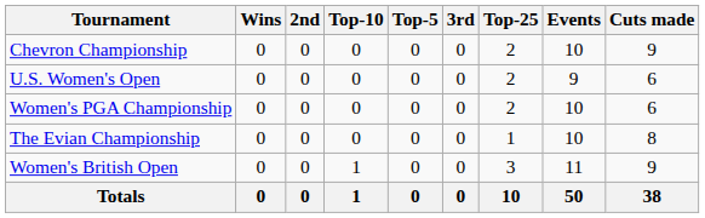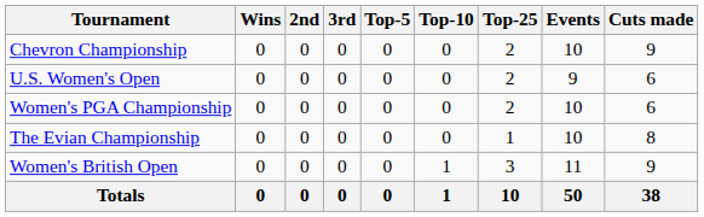 <table class=wikitable style=text-align:center>
 <tr>
 <th>Tournament</th>
 <th>Wins</th>
 <th>2nd</th>
+<th>3rd</th>
+<th>Top-5</th>
 <th>Top-10</th>
-<th>Top-5</th>
-<th>3rd</th>
 <th>Top-25</th>
 <th>Events</th>
 <th>Cuts made</th>
 </tr>
 <tr>
 <td align=left><a href='#'>Chevron Championship</a></td>
 <td>0</td>
 <td>0</td>
 <td>0</td>
 <td>0</td>
 <td>0</td>
 <td>2</td>
 <td>10</td>
 <td>9</td>
 </tr>
 <tr>
 <td align=left><a href='#'>U.S. Women's Open</a></td>
 <td>0</td>
 <td>0</td>
 <td>0</td>
 <td>0</td>
 <td>0</td>
 <td>2</td>
 <td>9</td>
 <td>6</td>
 </tr>
 <tr>
 <td align=left><a href='#'>Women's PGA Championship</a></td>
 <td>0</td>
 <td>0</td>
 <td>0</td>
 <td>0</td>
 <td>0</td>
 <td>2</td>
 <td>10</td>
 <td>6</td>
 </tr>
 <tr>
 <td align=left><a href='#'>The Evian Championship</a></td>
 <td>0</td>
 <td>0</td>
 <td>0</td>
 <td>0</td>
 <td>0</td>
 <td>1</td>
 <td>10</td>
 <td>8</td>
 </tr>
 <tr>
 <td align=left><a href='#'>Women's British Open</a></td>
 <td>0</td>
 <td>0</td>
-<td>1</td>
 <td>0</td>
 <td>0</td>
+<td>1</td>
 <td>3</td>
 <td>11</td>
 <td>9</td>
 </tr>
 <tr>
 <th>Totals</th>
 <th>0</th>
 <th>0</th>
-<th>1</th>
 <th>0</th>
 <th>0</th>
+<th>1</th>
 <th>10</th>
 <th>50</th>
 <th>38</th>
 </tr>
 </table>
